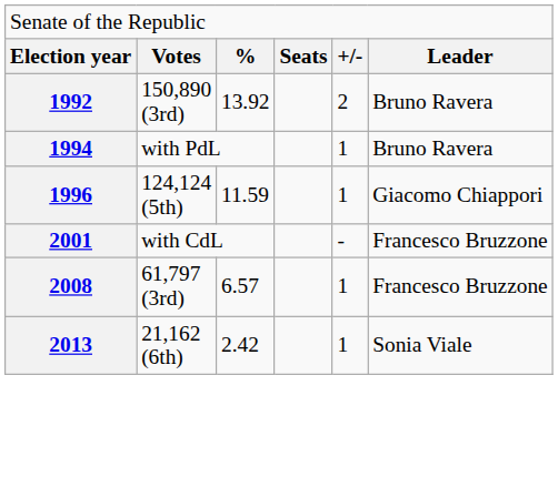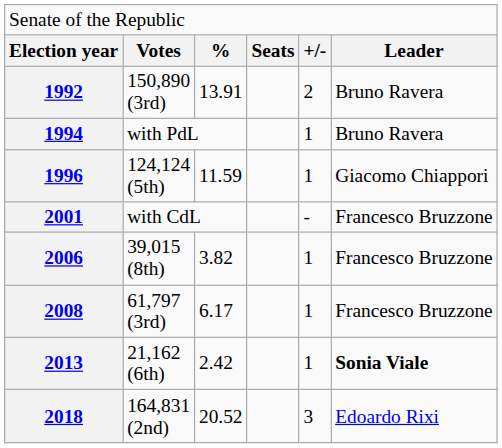 <table class="wikitable">
 <tr>
 <td colspan="6">Senate of the Republic</td>
 </tr>
 <tr>
 <th>Election year</th>
 <th>Votes</th>
 <th>%</th>
 <th>Seats</th>
 <th>+/-</th>
 <th>Leader</th>
 </tr>
 <tr>
 <th><a href='#'>1992</a></th>
 <td>150,890<br>(3rd)</td>
-<td>13.92</td>
+<td>13.91</td>
 <td></td>
 <td> 2</td>
 <td>Bruno Ravera</td>
 </tr>
 <tr>
 <th><a href='#'>1994</a></th>
 <td colspan="2">with PdL</td>
 <td></td>
 <td> 1</td>
 <td>Bruno Ravera</td>
 </tr>
 <tr>
 <th><a href='#'>1996</a></th>
 <td>124,124<br>(5th)</td>
 <td>11.59</td>
 <td></td>
 <td> 1</td>
 <td>Giacomo Chiappori</td>
 </tr>
 <tr>
 <th><a href='#'>2001</a></th>
 <td colspan="2">with CdL</td>
 <td></td>
 <td>-</td>
 <td>Francesco Bruzzone</td>
 </tr>
 <tr>
+<th><a href='#'>2006</a></th>
+<td>39,015<br>(8th)</td>
+<td>3.82</td>
+<td></td>
+<td> 1</td>
+<td>Francesco Bruzzone</td>
+</tr>
+<tr>
 <th><a href='#'>2008</a></th>
 <td>61,797<br>(3rd)</td>
-<td>6.57</td>
+<td>6.17</td>
 <td></td>
 <td> 1</td>
 <td>Francesco Bruzzone</td>
 </tr>
 <tr>
 <th><a href='#'>2013</a></th>
 <td>21,162<br>(6th)</td>
 <td>2.42</td>
 <td></td>
 <td> 1</td>
-<td>Sonia Viale</td>
+<td><strong>Sonia Viale</strong></td>
+</tr>
+<tr>
+<th><a href='#'>2018</a></th>
+<td>164,831<br>(2nd)</td>
+<td>20.52</td>
+<td></td>
+<td> 3</td>
+<td><a href='#'>Edoardo Rixi</a></td>
 </tr>
 </table>
